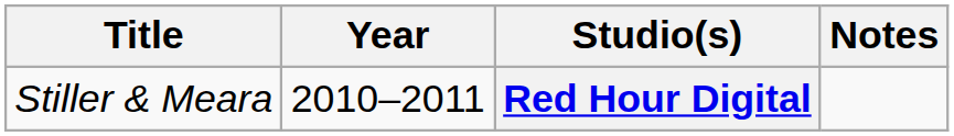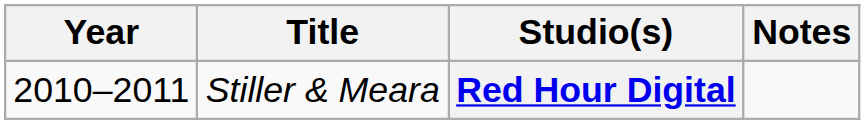 <table class="wikitable">
 <tr>
+<th>Year</th>
 <th>Title</th>
-<th>Year</th>
 <th>Studio(s)</th>
 <th>Notes</th>
 </tr>
 <tr>
+<td>2010–2011</td>
 <td><em>Stiller & Meara</em></td>
-<td>2010–2011</td>
 <th><a href='#'>Red Hour Digital</a></th>
 <td></td>
 </tr>
 </table>
